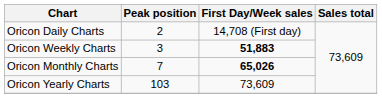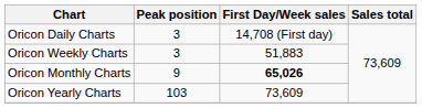 <table class="wikitable">
 <tr>
 <th>Chart</th>
 <th>Peak position</th>
 <th>First Day/Week sales</th>
 <th>Sales total</th>
 </tr>
 <tr>
 <td>Oricon Daily Charts</td>
-<td align="center">2</td>
+<td align="center">3</td>
 <td align="center">14,708 (First day)</td>
 <td rowspan="4" align="center">73,609</td>
 </tr>
 <tr>
 <td>Oricon Weekly Charts</td>
 <td align="center">3</td>
-<td align="center"><strong>51,883</strong></td>
+<td align="center">51,883</td>
 </tr>
 <tr>
 <td>Oricon Monthly Charts</td>
-<td align="center">7</td>
+<td align="center">9</td>
 <td align="center"><strong>65,026</strong></td>
 </tr>
 <tr>
 <td>Oricon Yearly Charts</td>
 <td align="center">103</td>
 <td align="center">73,609</td>
 </tr>
 <tr>
 </tr>
 </table>
